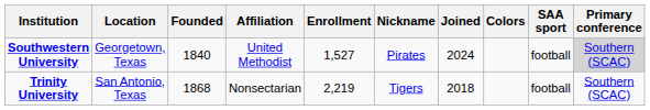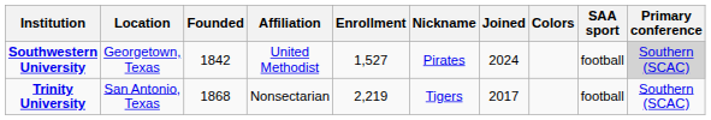 <table class="wikitable sortable" style="text-align: center;">
 <tr>
 <th>Institution</th>
 <th>Location</th>
 <th>Founded</th>
 <th>Affiliation</th>
 <th>Enrollment</th>
 <th>Nickname</th>
 <th>Joined</th>
 <th>Colors</th>
 <th>SAA<br>sport</th>
 <th>Primary<br>conference</th>
 </tr>
 <tr>
 <td><strong><a href='#'>Southwestern University</a></strong></td>
 <td><a href='#'>Georgetown, Texas</a></td>
-<td>1840</td>
+<td>1842</td>
 <td><a href='#'>United Methodist</a></td>
 <td>1,527</td>
 <td><a href='#'>Pirates</a></td>
 <td>2024</td>
 <td> </td>
 <td>football</td>
 <td style="background: lightgrey;"><a href='#'>Southern (SCAC)</a></td>
 </tr>
 <tr>
 <td><strong><a href='#'>Trinity University</a></strong></td>
 <td><a href='#'>San Antonio, Texas</a></td>
 <td>1868</td>
 <td>Nonsectarian</td>
 <td>2,219</td>
 <td><a href='#'>Tigers</a></td>
-<td>2018</td>
+<td>2017</td>
 <td> </td>
 <td>football</td>
 <td><a href='#'>Southern (SCAC)</a></td>
 </tr>
 </table>
